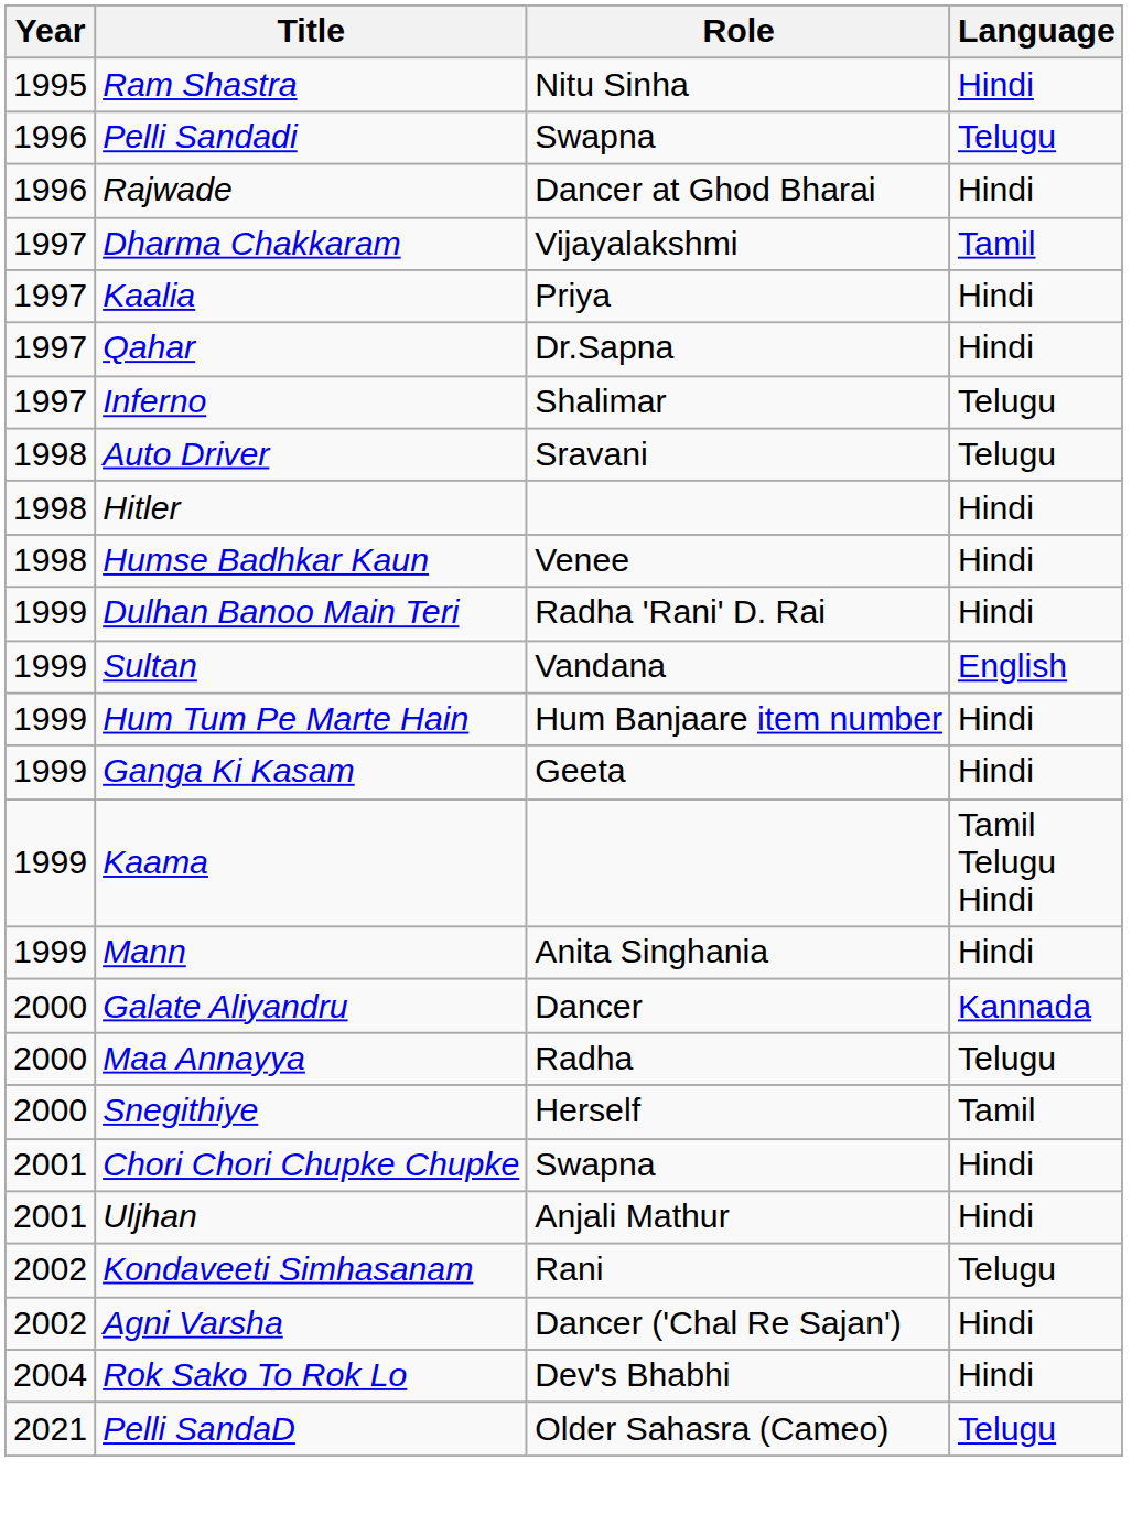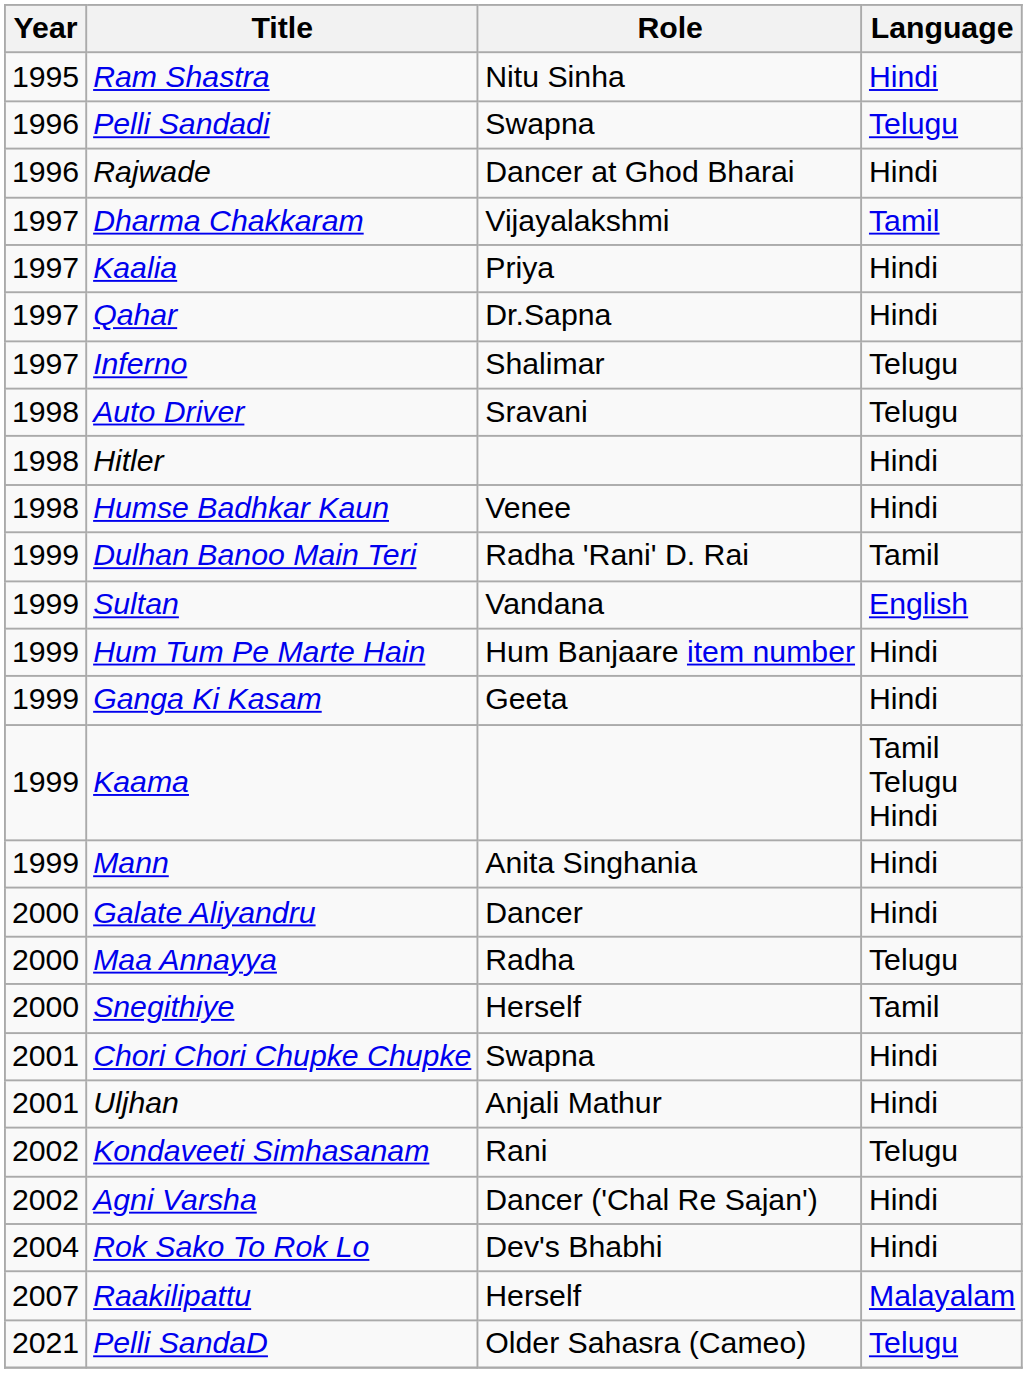 <table class="wikitable plainrowheaders sortable">
 <tr>
 <th scope="col">Year</th>
 <th scope="col">Title</th>
 <th scope="col">Role</th>
 <th scope="col">Language</th>
 </tr>
 <tr>
 <td>1995</td>
 <td><em><a href='#'>Ram Shastra</a></em></td>
 <td>Nitu Sinha</td>
 <td><a href='#'>Hindi</a></td>
 </tr>
 <tr>
 <td>1996</td>
 <td><em><a href='#'>Pelli Sandadi</a></em></td>
 <td>Swapna</td>
 <td><a href='#'>Telugu</a></td>
 </tr>
 <tr>
 <td>1996</td>
 <td><em>Rajwade</em></td>
 <td>Dancer at Ghod Bharai</td>
 <td>Hindi</td>
 </tr>
 <tr>
 <td>1997</td>
 <td><em><a href='#'>Dharma Chakkaram</a></em></td>
 <td>Vijayalakshmi</td>
 <td><a href='#'>Tamil</a></td>
 </tr>
 <tr>
 <td>1997</td>
 <td><em><a href='#'>Kaalia</a></em></td>
 <td>Priya</td>
 <td>Hindi</td>
 </tr>
 <tr>
 <td>1997</td>
 <td><em><a href='#'>Qahar</a></em></td>
 <td>Dr.Sapna</td>
 <td>Hindi</td>
 </tr>
 <tr>
 <td>1997</td>
 <td><em><a href='#'>Inferno</a></em></td>
 <td>Shalimar</td>
 <td>Telugu</td>
 </tr>
 <tr>
 <td>1998</td>
 <td><em><a href='#'>Auto Driver</a></em></td>
 <td>Sravani</td>
 <td>Telugu</td>
 </tr>
 <tr>
 <td>1998</td>
 <td><em>Hitler</em></td>
 <td></td>
 <td>Hindi</td>
 </tr>
 <tr>
 <td>1998</td>
 <td><em><a href='#'>Humse Badhkar Kaun</a></em></td>
 <td>Venee</td>
 <td>Hindi</td>
 </tr>
 <tr>
 <td>1999</td>
 <td><em><a href='#'>Dulhan Banoo Main Teri</a></em></td>
 <td>Radha 'Rani' D. Rai</td>
-<td>Hindi</td>
+<td>Tamil</td>
 </tr>
 <tr>
 <td>1999</td>
 <td><em><a href='#'>Sultan</a></em></td>
 <td>Vandana</td>
 <td><a href='#'>English</a></td>
 </tr>
 <tr>
 <td>1999</td>
 <td><em><a href='#'>Hum Tum Pe Marte Hain</a></em></td>
 <td>Hum Banjaare <a href='#'>item number</a></td>
 <td>Hindi</td>
 </tr>
 <tr>
 <td>1999</td>
 <td><em><a href='#'>Ganga Ki Kasam</a></em></td>
 <td>Geeta</td>
 <td>Hindi</td>
 </tr>
 <tr>
 <td>1999</td>
 <td><em><a href='#'>Kaama</a></em></td>
 <td></td>
 <td>Tamil<br>Telugu<br>Hindi</td>
 </tr>
 <tr>
 <td>1999</td>
 <td><em><a href='#'>Mann</a></em></td>
 <td>Anita Singhania</td>
 <td>Hindi</td>
 </tr>
 <tr>
 <td>2000</td>
 <td><em><a href='#'>Galate Aliyandru</a></em></td>
 <td>Dancer</td>
-<td><a href='#'>Kannada</a></td>
+<td>Hindi</td>
 </tr>
 <tr>
 <td>2000</td>
 <td><em><a href='#'>Maa Annayya</a></em></td>
 <td>Radha</td>
 <td>Telugu</td>
 </tr>
 <tr>
 <td>2000</td>
 <td><em><a href='#'>Snegithiye</a></em></td>
 <td>Herself</td>
 <td>Tamil</td>
 </tr>
 <tr>
 <td>2001</td>
 <td><em><a href='#'>Chori Chori Chupke Chupke</a></em></td>
 <td>Swapna</td>
 <td>Hindi</td>
 </tr>
 <tr>
 <td>2001</td>
 <td><em>Uljhan</em></td>
 <td>Anjali Mathur</td>
 <td>Hindi</td>
 </tr>
 <tr>
 <td>2002</td>
 <td><em><a href='#'>Kondaveeti Simhasanam</a></em></td>
 <td>Rani</td>
 <td>Telugu</td>
 </tr>
 <tr>
 <td>2002</td>
 <td><em><a href='#'>Agni Varsha</a></em></td>
 <td>Dancer ('Chal Re Sajan')</td>
 <td>Hindi</td>
 </tr>
 <tr>
 <td>2004</td>
 <td><em><a href='#'>Rok Sako To Rok Lo</a></em></td>
 <td>Dev's Bhabhi</td>
 <td>Hindi</td>
 </tr>
 <tr>
+<td>2007</td>
+<td><em><a href='#'>Raakilipattu</a></em></td>
+<td>Herself</td>
+<td><a href='#'>Malayalam</a></td>
+</tr>
+<tr>
 <td>2021</td>
 <td><em><a href='#'>Pelli SandaD</a></em></td>
 <td>Older Sahasra (Cameo)</td>
 <td><a href='#'>Telugu</a></td>
 </tr>
 <tr>
 </tr>
 </table>
